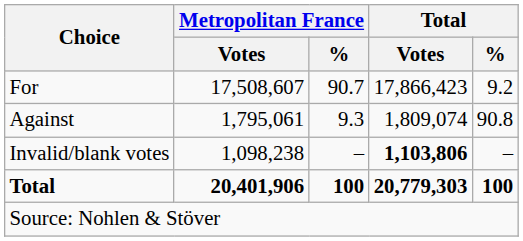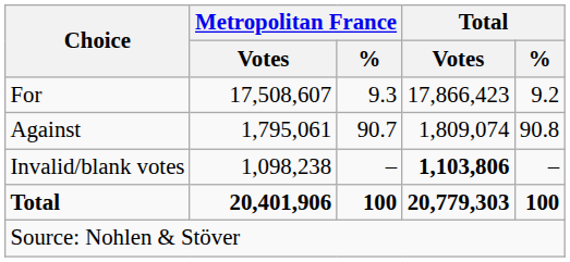 <table class=wikitable style=text-align:right>
 <tr>
 <th rowspan=2>Choice</th>
 <th colspan=2><a href='#'>Metropolitan France</a></th>
 <th colspan=2>Total</th>
 </tr>
 <tr>
 <th>Votes</th>
 <th>%</th>
 <th>Votes</th>
 <th>%</th>
 </tr>
 <tr>
 <td align=left>For</td>
 <td>17,508,607</td>
-<td>90.7</td>
+<td>9.3</td>
 <td>17,866,423</td>
 <td>9.2</td>
 </tr>
 <tr>
 <td align=left>Against</td>
 <td>1,795,061</td>
-<td>9.3</td>
+<td>90.7</td>
 <td>1,809,074</td>
 <td>90.8</td>
 </tr>
 <tr>
 <td align=left>Invalid/blank votes</td>
 <td>1,098,238</td>
 <td>–</td>
 <td><strong>1,103,806</strong></td>
 <td>–</td>
 </tr>
 <tr>
 <td align=left><strong>Total</strong></td>
 <td><strong>20,401,906</strong></td>
 <td><strong>100</strong></td>
 <td><strong>20,779,303</strong></td>
 <td><strong>100</strong></td>
 </tr>
 <tr>
 <td align=left colspan=6>Source: Nohlen & Stöver</td>
 </tr>
 </table>
